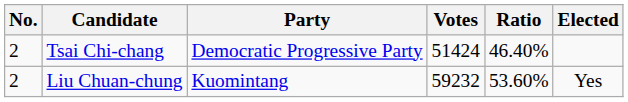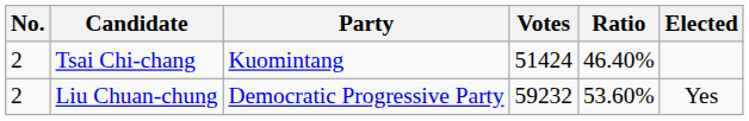 <table class=wikitable>
 <tr>
 <th>No.</th>
 <th>Candidate</th>
 <th>Party</th>
 <th>Votes</th>
 <th>Ratio</th>
 <th>Elected</th>
 </tr>
 <tr>
 <td>2</td>
 <td><a href='#'>Tsai Chi-chang</a></td>
-<td><a href='#'>Democratic Progressive Party</a></td>
+<td><a href='#'>Kuomintang</a></td>
 <td>51424</td>
 <td>46.40%</td>
 <td></td>
 </tr>
 <tr>
 <td>2</td>
 <td><a href='#'>Liu Chuan-chung</a></td>
-<td><a href='#'>Kuomintang</a></td>
+<td><a href='#'>Democratic Progressive Party</a></td>
 <td>59232</td>
 <td>53.60%</td>
 <td style="text-align:center;">Yes</td>
 </tr>
 </table>
